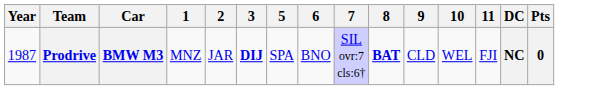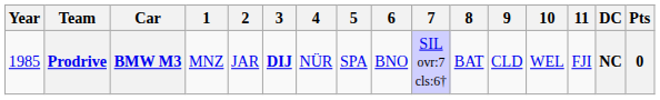 <table class="wikitable" style="text-align:center; font-size:85%">
 <tr>
 <th>Year</th>
 <th>Team</th>
 <th>Car</th>
 <th>1</th>
 <th>2</th>
 <th>3</th>
+<th>4</th>
 <th>5</th>
 <th>6</th>
 <th>7</th>
 <th>8</th>
 <th>9</th>
 <th>10</th>
 <th>11</th>
 <th>DC</th>
 <th>Pts</th>
 </tr>
 <tr>
-<td><a href='#'>1987</a></td>
+<td><a href='#'>1985</a></td>
 <th> <a href='#'>Prodrive</a></th>
 <th><a href='#'>BMW M3</a></th>
 <td><a href='#'>MNZ</a></td>
 <td><a href='#'>JAR</a></td>
 <td><strong><a href='#'>DIJ</a></strong></td>
+<td><a href='#'>NÜR</a></td>
 <td><a href='#'>SPA</a></td>
 <td><a href='#'>BNO</a></td>
 <td style="background:#CFCFFF;"><a href='#'>SIL</a><br><small>ovr:7<br>cls:6†</small></td>
-<td><strong><a href='#'>BAT</a></strong></td>
+<td><a href='#'>BAT</a></td>
 <td><a href='#'>CLD</a></td>
 <td><a href='#'>WEL</a></td>
 <td><a href='#'>FJI</a></td>
 <th>NC</th>
 <th>0</th>
 </tr>
 </table>
